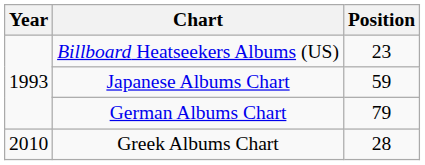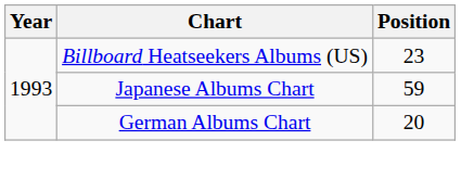 <table class="wikitable">
 <tr>
 <th>Year</th>
 <th>Chart</th>
 <th>Position</th>
 </tr>
 <tr>
 <td align="center" rowspan="3">1993</td>
 <td align="center"><a href='#'><em>Billboard</em> Heatseekers Albums</a> (US)</td>
 <td align="center">23</td>
 </tr>
 <tr>
 <td align="center"><a href='#'>Japanese Albums Chart</a></td>
 <td align="center">59</td>
 </tr>
 <tr>
 <td align="center"><a href='#'>German Albums Chart</a></td>
-<td align="center">79</td>
-</tr>
-<tr>
-<td align="center">2010</td>
-<td align="center">Greek Albums Chart</td>
-<td align="center">28</td>
+<td align="center">20</td>
 </tr>
 </table>
